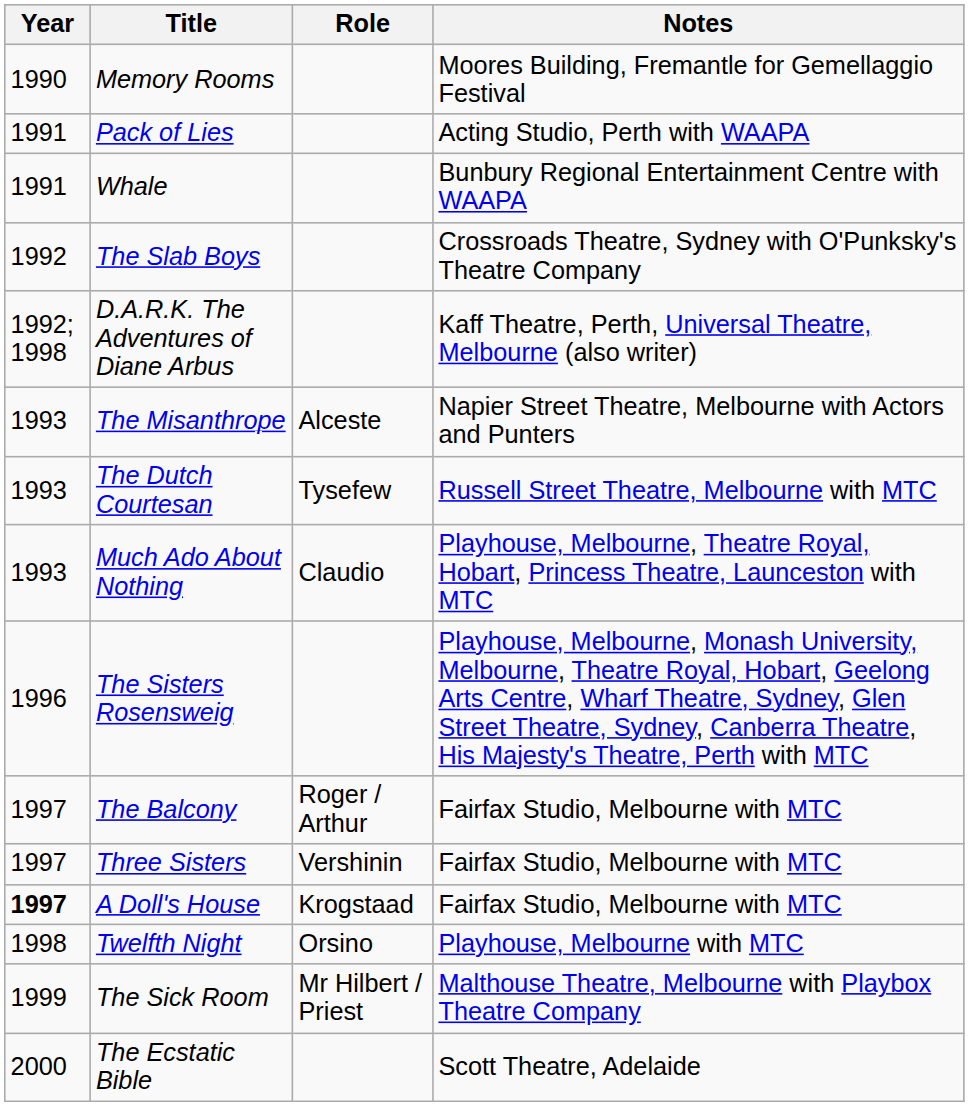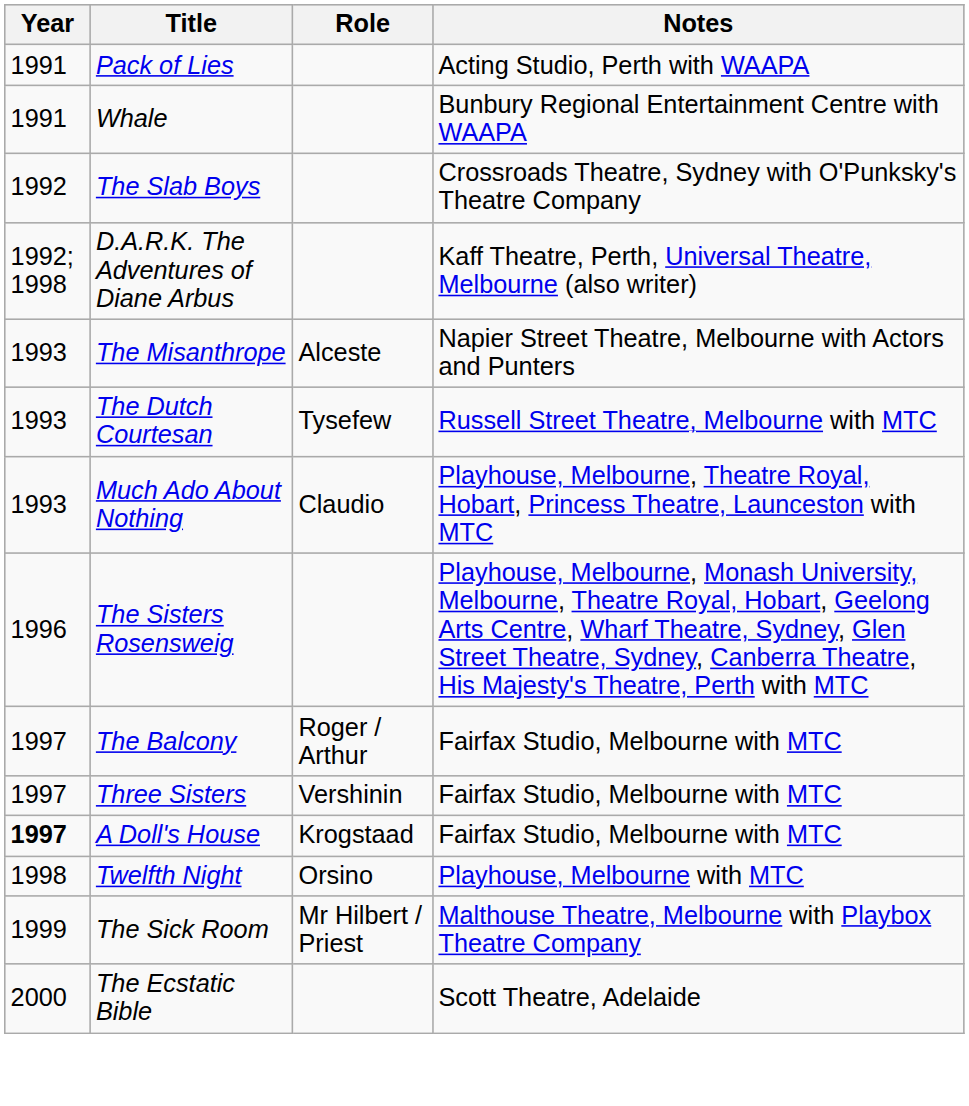 <table class="wikitable">
 <tr>
 <th>Year</th>
 <th>Title</th>
 <th>Role</th>
 <th>Notes</th>
-</tr>
-<tr>
-<td>1990</td>
-<td><em>Memory Rooms</em></td>
-<td></td>
-<td>Moores Building, Fremantle for Gemellaggio Festival</td>
 </tr>
 <tr>
 <td>1991</td>
 <td><em><a href='#'>Pack of Lies</a></em></td>
 <td></td>
 <td>Acting Studio, Perth with <a href='#'>WAAPA</a></td>
 </tr>
 <tr>
 <td>1991</td>
 <td><em>Whale</em></td>
 <td></td>
 <td>Bunbury Regional Entertainment Centre with <a href='#'>WAAPA</a></td>
 </tr>
 <tr>
 <td>1992</td>
 <td><em><a href='#'>The Slab Boys</a></em></td>
 <td></td>
 <td>Crossroads Theatre, Sydney with O'Punksky's Theatre Company</td>
 </tr>
 <tr>
 <td>1992; 1998</td>
 <td><em>D.A.R.K. The Adventures of Diane Arbus</em></td>
 <td></td>
 <td>Kaff Theatre, Perth, <a href='#'>Universal Theatre, Melbourne</a> (also writer)</td>
 </tr>
 <tr>
 <td>1993</td>
 <td><em><a href='#'>The Misanthrope</a></em></td>
 <td>Alceste</td>
 <td>Napier Street Theatre, Melbourne with Actors and Punters</td>
 </tr>
 <tr>
 <td>1993</td>
 <td><em><a href='#'>The Dutch Courtesan</a></em></td>
 <td>Tysefew</td>
 <td><a href='#'>Russell Street Theatre, Melbourne</a> with <a href='#'>MTC</a></td>
 </tr>
 <tr>
 <td>1993</td>
 <td><em><a href='#'>Much Ado About Nothing</a></em></td>
 <td>Claudio</td>
 <td><a href='#'>Playhouse, Melbourne</a>, <a href='#'>Theatre Royal, Hobart</a>, <a href='#'>Princess Theatre, Launceston</a> with <a href='#'>MTC</a></td>
 </tr>
 <tr>
 <td>1996</td>
 <td><em><a href='#'>The Sisters Rosensweig</a></em></td>
 <td></td>
 <td><a href='#'>Playhouse, Melbourne</a>, <a href='#'>Monash University, Melbourne</a>, <a href='#'>Theatre Royal, Hobart</a>, <a href='#'>Geelong Arts Centre</a>, <a href='#'>Wharf Theatre, Sydney</a>, <a href='#'>Glen Street Theatre, Sydney</a>, <a href='#'>Canberra Theatre</a>, <a href='#'>His Majesty's Theatre, Perth</a> with <a href='#'>MTC</a></td>
 </tr>
 <tr>
 <td>1997</td>
 <td><em><a href='#'>The Balcony</a></em></td>
 <td>Roger / Arthur</td>
 <td>Fairfax Studio, Melbourne with <a href='#'>MTC</a></td>
 </tr>
 <tr>
 <td>1997</td>
 <td><em><a href='#'>Three Sisters</a></em></td>
 <td>Vershinin</td>
 <td>Fairfax Studio, Melbourne with <a href='#'>MTC</a></td>
 </tr>
 <tr>
 <td><strong>1997</strong></td>
 <td><em><a href='#'>A Doll's House</a></em></td>
 <td>Krogstaad</td>
 <td>Fairfax Studio, Melbourne with <a href='#'>MTC</a></td>
 </tr>
 <tr>
 <td>1998</td>
 <td><em><a href='#'>Twelfth Night</a></em></td>
 <td>Orsino</td>
 <td><a href='#'>Playhouse, Melbourne</a> with <a href='#'>MTC</a></td>
 </tr>
 <tr>
 <td>1999</td>
 <td><em>The Sick Room</em></td>
 <td>Mr Hilbert / Priest</td>
 <td><a href='#'>Malthouse Theatre, Melbourne</a> with <a href='#'>Playbox Theatre Company</a></td>
 </tr>
 <tr>
 <td>2000</td>
 <td><em>The Ecstatic Bible</em></td>
 <td></td>
 <td>Scott Theatre, Adelaide</td>
 </tr>
 </table>
